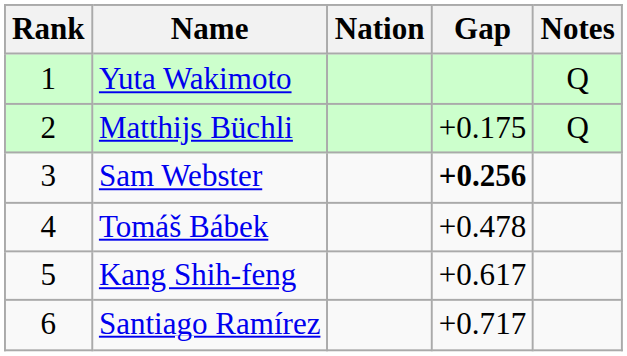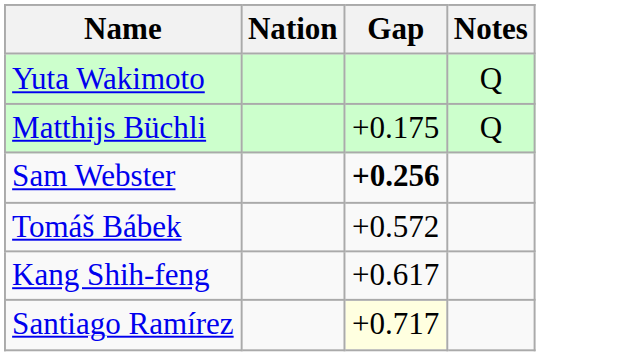 <table class="wikitable sortable" style="text-align:center">
 <tr>
-<th>Rank</th>
 <th>Name</th>
 <th>Nation</th>
 <th>Gap</th>
 <th>Notes</th>
 </tr>
 <tr bgcolor=ccffcc>
-<td>1</td>
 <td align=left><a href='#'>Yuta Wakimoto</a></td>
 <td align=left></td>
 <td></td>
 <td>Q</td>
 </tr>
 <tr bgcolor=ccffcc>
-<td>2</td>
 <td align=left><a href='#'>Matthijs Büchli</a></td>
 <td align=left></td>
 <td>+0.175</td>
 <td>Q</td>
 </tr>
 <tr>
-<td>3</td>
 <td align=left><a href='#'>Sam Webster</a></td>
 <td align=left></td>
 <td><strong>+0.256</strong></td>
 <td></td>
 </tr>
 <tr>
-<td>4</td>
 <td align=left><a href='#'>Tomáš Bábek</a></td>
 <td align=left></td>
-<td>+0.478</td>
+<td>+0.572</td>
 <td></td>
 </tr>
 <tr>
-<td>5</td>
 <td align=left><a href='#'>Kang Shih-feng</a></td>
 <td align=left></td>
 <td>+0.617</td>
 <td></td>
 </tr>
 <tr>
-<td>6</td>
 <td align=left><a href='#'>Santiago Ramírez</a></td>
 <td align=left></td>
-<td>+0.717</td>
+<td style="background: lightyellow;">+0.717</td>
 <td></td>
 </tr>
 </table>
